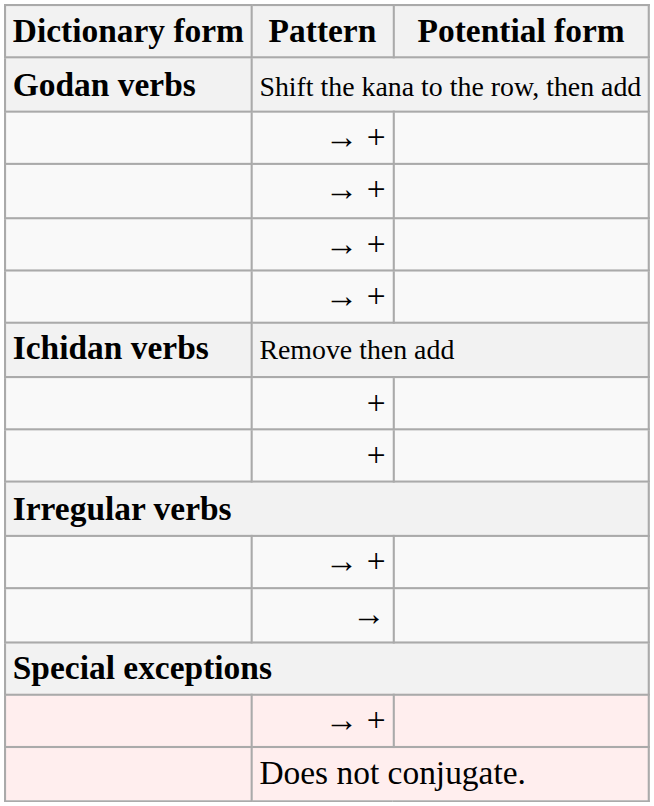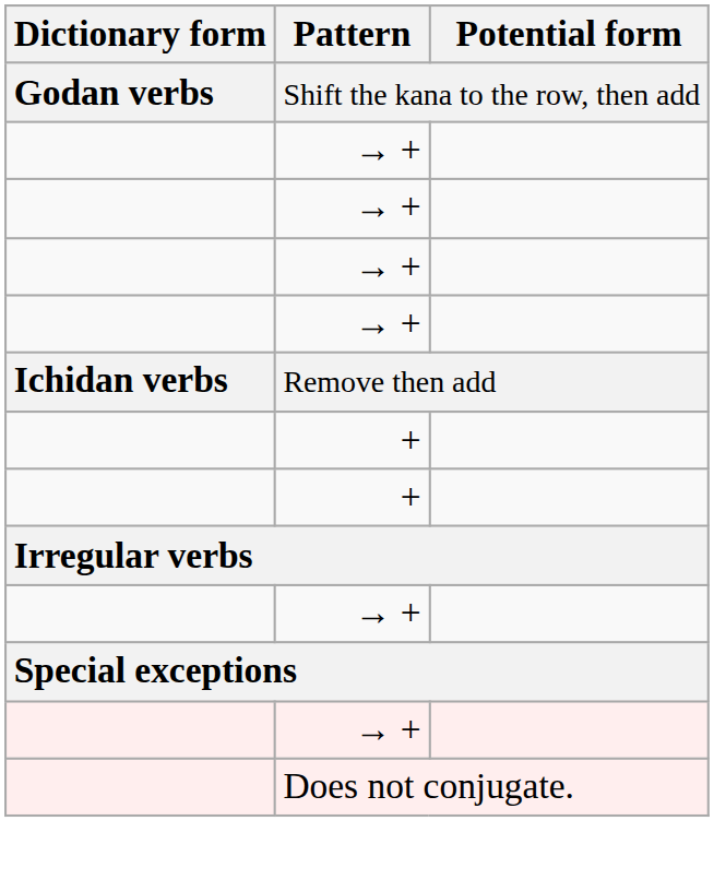 <table class="wikitable">
 <tr>
 <th>Dictionary form</th>
 <th>Pattern </th>
 <th>Potential form</th>
 </tr>
 <tr>
 <th style="text-align:left;">Godan verbs</th>
 <th colspan="2" style="text-align:left;font-weight:normal;"><small>Shift the  kana to the  row, then add </small></th>
 </tr>
 <tr>
 <td> </td>
 <td style="text-align:right;"><strong></strong> → <strong></strong> + <strong></strong></td>
 <td></td>
 </tr>
 <tr>
 <td></td>
 <td style="text-align:right;"><strong></strong> → <strong></strong> + <strong></strong></td>
 <td></td>
 </tr>
 <tr>
 <td></td>
 <td style="text-align:right;"><strong></strong> → <strong></strong> + <strong></strong></td>
 <td></td>
 </tr>
 <tr>
 <td></td>
 <td style="text-align:right;"><strong></strong> → <strong></strong> + <strong></strong></td>
 <td></td>
 </tr>
 <tr>
 <th style="text-align:left;">Ichidan verbs</th>
 <th colspan="2" style="text-align:left;font-weight:normal;"><small>Remove  then add </small></th>
 </tr>
 <tr>
 <td></td>
 <td style="text-align:right;"><strong></strong> + <strong></strong></td>
 <td></td>
 </tr>
 <tr>
 <td></td>
 <td style="text-align:right;"><strong></strong> + <strong></strong></td>
 <td></td>
 </tr>
 <tr>
 <th colspan="3" style="text-align:left;">Irregular verbs</th>
 </tr>
 <tr>
 <td></td>
 <td style="text-align:right;"><strong></strong> → <strong></strong> + <strong></strong></td>
 <td></td>
 </tr>
 <tr>
-<td></td>
-<td style="text-align:right;"><strong></strong> → <strong></strong></td>
-<td></td>
-</tr>
-<tr>
 <th colspan="3" style="text-align:left;">Special exceptions</th>
 </tr>
 <tr>
 <td style="background-color:#fee;"> </td>
 <td style="text-align:right;background-color:#fee;"><strong></strong> → <strong></strong> + <strong></strong></td>
 <td style="background-color:#fee;"></td>
 </tr>
 <tr>
 <td style="background-color:#fee;"></td>
 <td colspan="2" style="background-color:#fee;">Does not conjugate.</td>
 </tr>
 </table>
